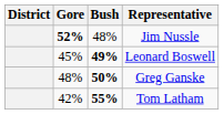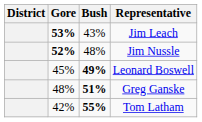 <table class=wikitable>
 <tr>
 <th>District</th>
 <th>Gore</th>
 <th>Bush</th>
 <th>Representative</th>
+</tr>
+<tr align=center>
+<th></th>
+<td><strong>53%</strong></td>
+<td>43%</td>
+<td><a href='#'>Jim Leach</a></td>
 </tr>
 <tr align=center>
 <th></th>
 <td><strong>52%</strong></td>
 <td>48%</td>
 <td><a href='#'>Jim Nussle</a></td>
 </tr>
 <tr align=center>
 <th></th>
 <td>45%</td>
 <td><strong>49%</strong></td>
 <td><a href='#'>Leonard Boswell</a></td>
 </tr>
 <tr align=center>
 <th></th>
 <td>48%</td>
-<td><strong>50%</strong></td>
+<td><strong>51%</strong></td>
 <td><a href='#'>Greg Ganske</a></td>
 </tr>
 <tr align=center>
 <th></th>
 <td>42%</td>
 <td><strong>55%</strong></td>
 <td><a href='#'>Tom Latham</a></td>
 </tr>
 </table>
